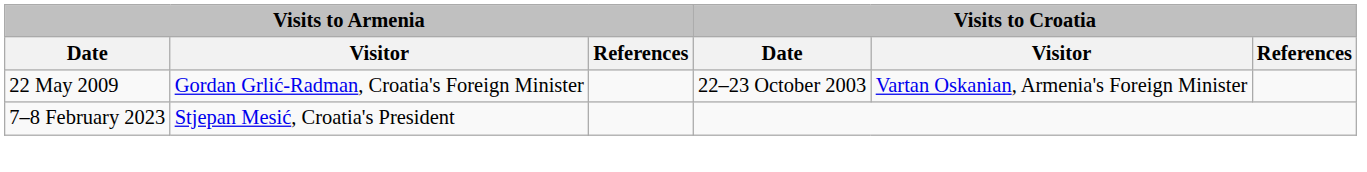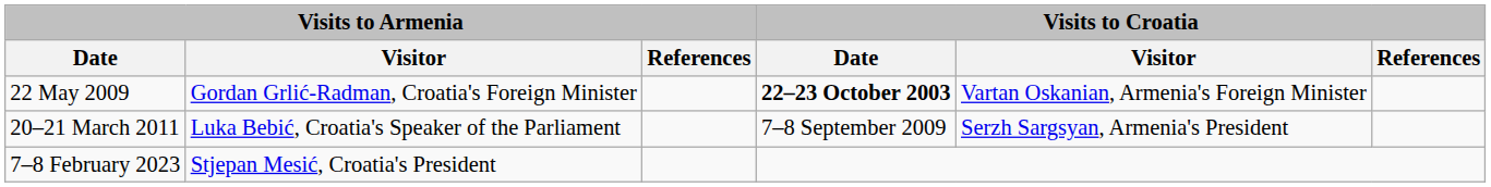 <table class="wikitable">
 <tr>
 <th colspan="3" style="background: silver; font-weight:bold;">Visits to Armenia</th>
 <th colspan="3" style="background: silver; font-weight:bold;">Visits to Croatia</th>
 </tr>
 <tr>
 <th>Date</th>
 <th>Visitor</th>
 <th>References</th>
 <th>Date</th>
 <th>Visitor</th>
 <th>References</th>
 </tr>
 <tr>
 <td>22 May 2009</td>
 <td><a href='#'>Gordan Grlić-Radman</a>, Croatia's Foreign Minister</td>
 <td></td>
-<td>22–23 October 2003</td>
+<td><strong>22–23 October 2003</strong></td>
 <td><a href='#'>Vartan Oskanian</a>, Armenia's Foreign Minister</td>
+<td></td>
+</tr>
+<tr>
+<td>20–21 March 2011</td>
+<td><a href='#'>Luka Bebić</a>, Croatia's Speaker of the Parliament</td>
+<td></td>
+<td>7–8 September 2009</td>
+<td><a href='#'>Serzh Sargsyan</a>, Armenia's President</td>
 <td></td>
 </tr>
 <tr>
 <td>7–8 February 2023</td>
 <td><a href='#'>Stjepan Mesić</a>, Croatia's President</td>
 <td></td>
 </tr>
 </table>
